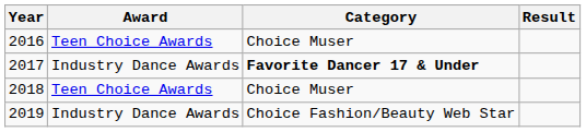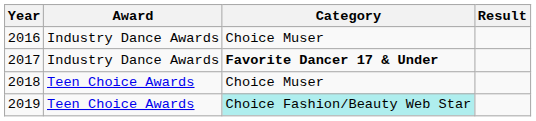 <table class="wikitable">
 <tr>
 <th>Year</th>
 <th>Award</th>
 <th>Category</th>
 <th>Result</th>
 </tr>
 <tr>
 <td>2016</td>
-<td><a href='#'>Teen Choice Awards</a></td>
+<td>Industry Dance Awards</td>
 <td>Choice Muser</td>
 <td></td>
 </tr>
 <tr>
 <td>2017</td>
 <td>Industry Dance Awards</td>
 <td><strong>Favorite Dancer 17 & Under</strong></td>
 <td></td>
 </tr>
 <tr>
 <td>2018</td>
 <td><a href='#'>Teen Choice Awards</a></td>
 <td>Choice Muser</td>
 <td></td>
 </tr>
 <tr>
 <td>2019</td>
-<td>Industry Dance Awards</td>
-<td>Choice Fashion/Beauty Web Star</td>
+<td><a href='#'>Teen Choice Awards</a></td>
+<td style="background: paleturquoise;">Choice Fashion/Beauty Web Star</td>
 <td></td>
 </tr>
 </table>
